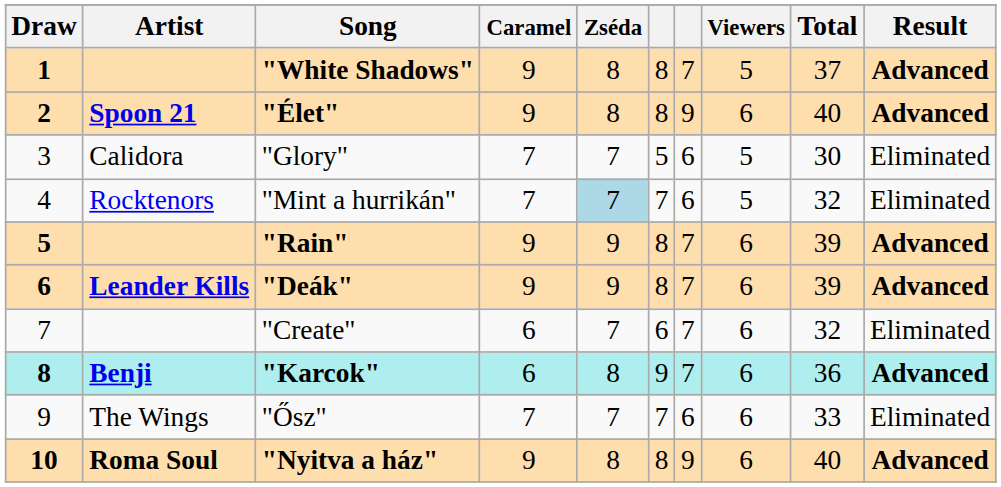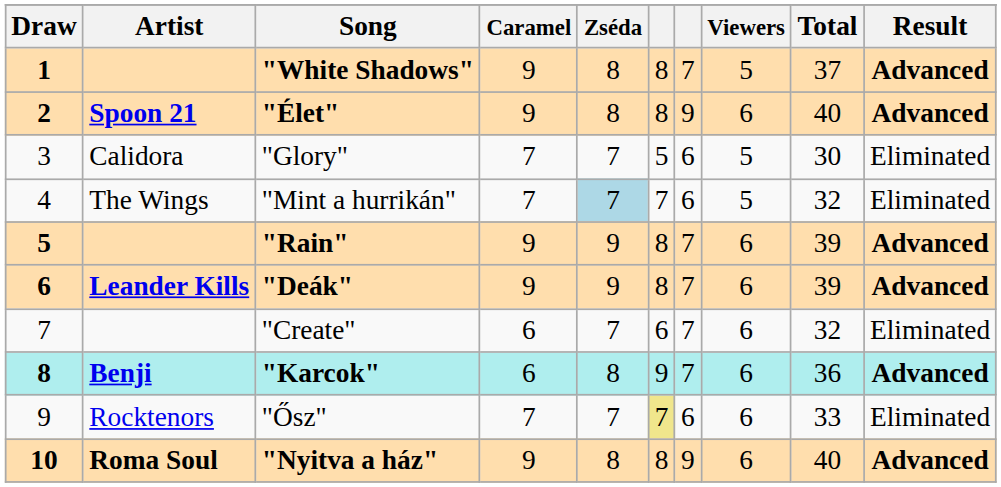 <table class="sortable wikitable" style="margin: 1em auto 1em auto; text-align:center">
 <tr>
 </tr>
 <tr>
 <th>Draw</th>
 <th>Artist</th>
 <th>Song</th>
 <th><small>Caramel</small></th>
 <th><small>Zséda</small></th>
 <th><small></small></th>
 <th><small></small></th>
 <th><small>Viewers</small></th>
 <th>Total</th>
 <th>Result</th>
 </tr>
 <tr style="background:navajowhite;">
 <td><strong>1</strong></td>
 <td align="left"><strong></strong></td>
 <td align="left"><strong>"White Shadows"</strong></td>
 <td>9</td>
 <td>8</td>
 <td>8</td>
 <td>7</td>
 <td>5</td>
 <td>37</td>
 <td><strong>Advanced</strong></td>
 </tr>
 <tr style="background:navajowhite;">
 <td><strong>2</strong></td>
 <td align="left"><strong><a href='#'>Spoon 21</a></strong></td>
 <td align="left"><strong>"Élet"</strong></td>
 <td>9</td>
 <td>8</td>
 <td>8</td>
 <td>9</td>
 <td>6</td>
 <td>40</td>
 <td><strong>Advanced</strong></td>
 </tr>
 <tr>
 <td>3</td>
 <td align="left">Calidora</td>
 <td align="left">"Glory"</td>
 <td>7</td>
 <td>7</td>
 <td>5</td>
 <td>6</td>
 <td>5</td>
 <td>30</td>
 <td>Eliminated</td>
 </tr>
 <tr>
 <td>4</td>
-<td align="left"><a href='#'>Rocktenors</a></td>
+<td align="left" data-sort-value="Wings, The">The Wings</td>
 <td align="left">"Mint a hurrikán"</td>
 <td>7</td>
 <td style="background: lightblue;">7</td>
 <td>7</td>
 <td>6</td>
 <td>5</td>
 <td>32</td>
 <td>Eliminated</td>
 </tr>
 <tr style="background:navajowhite;">
 <td><strong>5</strong></td>
 <td align="left"><strong></strong></td>
 <td align="left"><strong>"Rain"</strong></td>
 <td>9</td>
 <td>9</td>
 <td>8</td>
 <td>7</td>
 <td>6</td>
 <td>39</td>
 <td><strong>Advanced</strong></td>
 </tr>
 <tr style="background:navajowhite;">
 <td><strong>6</strong></td>
 <td align="left"><strong><a href='#'>Leander Kills</a></strong></td>
 <td align="left"><strong>"Deák"</strong></td>
 <td>9</td>
 <td>9</td>
 <td>8</td>
 <td>7</td>
 <td>6</td>
 <td>39</td>
 <td><strong>Advanced</strong></td>
 </tr>
 <tr>
 <td>7</td>
 <td align="left"></td>
 <td align="left">"Create"</td>
 <td>6</td>
 <td>7</td>
 <td>6</td>
 <td>7</td>
 <td>6</td>
 <td>32</td>
 <td>Eliminated</td>
 </tr>
 <tr style="background:paleturquoise;">
 <td><strong>8</strong></td>
 <td align="left"><strong><a href='#'>Benji</a></strong></td>
 <td align="left"><strong>"Karcok"</strong></td>
 <td>6</td>
 <td>8</td>
 <td>9</td>
 <td>7</td>
 <td>6</td>
 <td>36</td>
 <td><strong>Advanced</strong></td>
 </tr>
 <tr>
 <td>9</td>
-<td align="left" data-sort-value="Wings, The">The Wings</td>
+<td align="left"><a href='#'>Rocktenors</a></td>
 <td align="left">"Ősz"</td>
 <td>7</td>
 <td>7</td>
-<td>7</td>
+<td style="background: khaki;">7</td>
 <td>6</td>
 <td>6</td>
 <td>33</td>
 <td>Eliminated</td>
 </tr>
 <tr style="background:navajowhite;">
 <td><strong>10</strong></td>
 <td align="left"><strong>Roma Soul</strong></td>
 <td align="left"><strong>"Nyitva a ház"</strong></td>
 <td>9</td>
 <td>8</td>
 <td>8</td>
 <td>9</td>
 <td>6</td>
 <td>40</td>
 <td><strong>Advanced</strong></td>
 </tr>
 </table>
